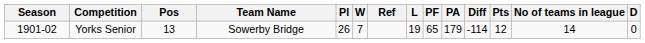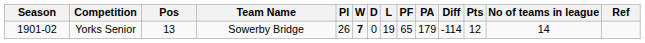 <table class="wikitable" style="text-align:center;">
 <tr>
 <th width=90>Season</th>
 <th width=100>Competition</th>
 <th width=75>Pos</th>
 <th width=200>Team Name</th>
 <th width 50 abbr="Pl">Pl</th>
 <th width 50 abbr="W">W</th>
-<th width=50 abbr="Ref">Ref</th>
+<th width 50 abbr="D">D</th>
 <th width 50 abbr="L">L</th>
 <th width 60 abbr="PF">PF</th>
 <th width 60 abbr="PA">PA</th>
 <th width 100 abbr="Diff">Diff</th>
 <th width 60 abbr="Pts">Pts</th>
 <th width 100 abbr="No of Teams">No of teams in league</th>
-<th width 50 abbr="D">D</th>
+<th width=50 abbr="Ref">Ref</th>
 </tr>
 <tr>
 <td>1901-02</td>
 <td>Yorks Senior</td>
 <td>13</td>
 <td>Sowerby Bridge</td>
 <td>26</td>
-<td>7</td>
-<td></td>
+<td><strong>7</strong></td>
+<td>0</td>
 <td>19</td>
 <td>65</td>
 <td>179</td>
 <td>-114</td>
 <td>12</td>
 <td>14</td>
-<td>0</td>
+<td></td>
 </tr>
 </table>
